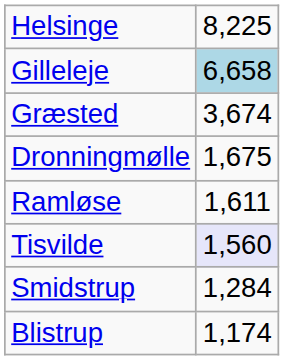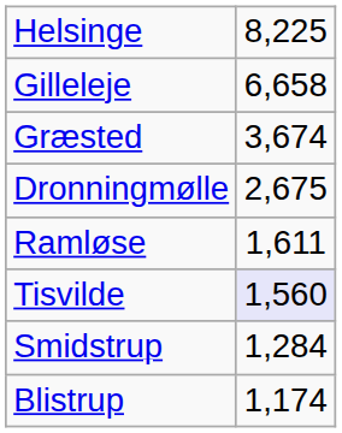 <table class="wikitable" style="float:left; margin-right:1em">
 <tr>
 <td><a href='#'>Helsinge</a></td>
 <td align="center">8,225</td>
 </tr>
 <tr>
 <td><a href='#'>Gilleleje</a></td>
-<td align="center" style="background: lightblue;">6,658</td>
+<td align="center">6,658</td>
 </tr>
 <tr>
 <td><a href='#'>Græsted</a></td>
 <td align="center">3,674</td>
 </tr>
 <tr>
 <td><a href='#'>Dronningmølle</a></td>
-<td align="center">1,675</td>
+<td align="center">2,675</td>
 </tr>
 <tr>
 <td><a href='#'>Ramløse</a></td>
 <td align="center">1,611</td>
 </tr>
 <tr>
 <td><a href='#'>Tisvilde</a></td>
 <td align="center" style="background: lavender;">1,560</td>
 </tr>
 <tr>
 <td><a href='#'>Smidstrup</a></td>
 <td align="center">1,284</td>
 </tr>
 <tr>
 <td><a href='#'>Blistrup</a></td>
 <td align="center">1,174</td>
 </tr>
 </table>
